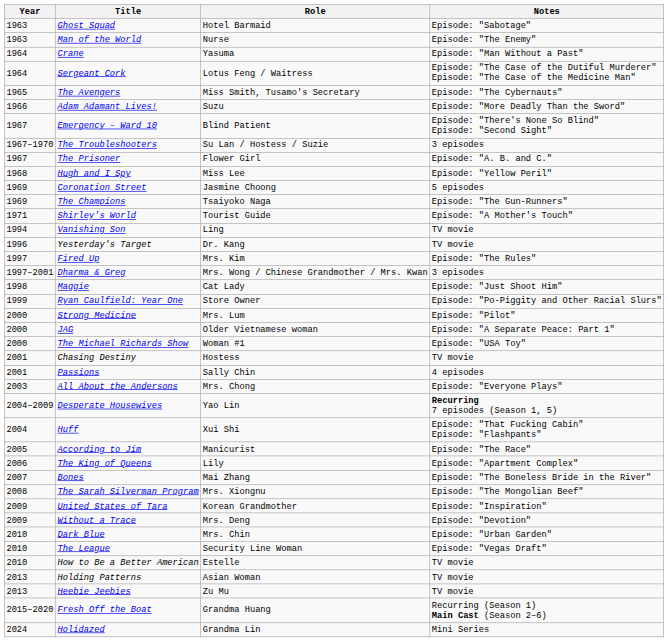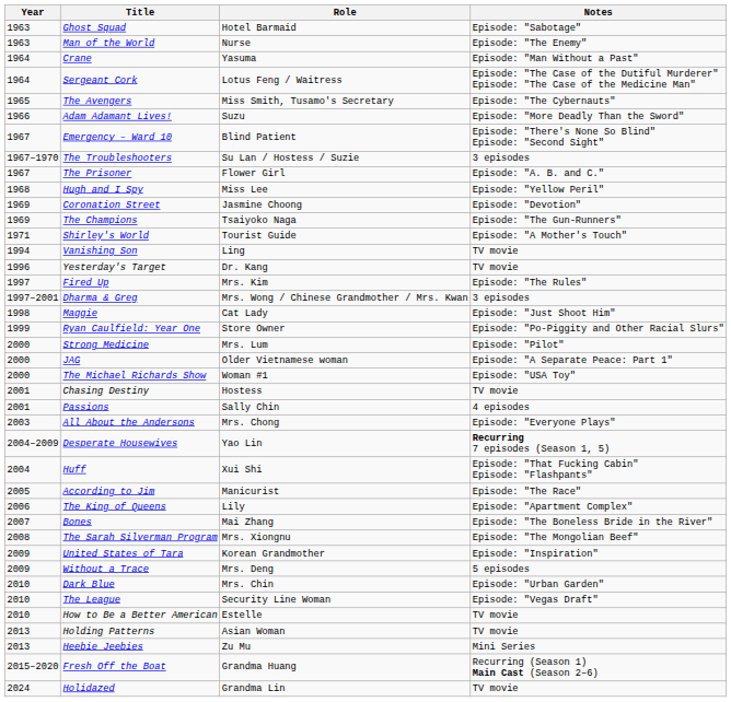 <table class="wikitable sortable">
 <tr>
 <th>Year</th>
 <th>Title</th>
 <th>Role</th>
 <th class="unsortable">Notes</th>
 </tr>
 <tr>
 <td>1963</td>
 <td><em><a href='#'>Ghost Squad</a></em></td>
 <td>Hotel Barmaid</td>
 <td>Episode: "Sabotage"</td>
 </tr>
 <tr>
 <td>1963</td>
 <td><em><a href='#'>Man of the World</a></em></td>
 <td>Nurse</td>
 <td>Episode: "The Enemy"</td>
 </tr>
 <tr>
 <td>1964</td>
 <td><em><a href='#'>Crane</a></em></td>
 <td>Yasuma</td>
 <td>Episode: "Man Without a Past"</td>
 </tr>
 <tr>
 <td>1964</td>
 <td><em><a href='#'>Sergeant Cork</a></em></td>
 <td>Lotus Feng / Waitress</td>
 <td>Episode: "The Case of the Dutiful Murderer"<br>Episode: "The Case of the Medicine Man"</td>
 </tr>
 <tr>
 <td>1965</td>
 <td><em><a href='#'>The Avengers</a></em></td>
 <td>Miss Smith, Tusamo's Secretary</td>
 <td>Episode: "The Cybernauts"</td>
 </tr>
 <tr>
 <td>1966</td>
 <td><em><a href='#'>Adam Adamant Lives!</a></em></td>
 <td>Suzu</td>
 <td>Episode: "More Deadly Than the Sword"</td>
 </tr>
 <tr>
 <td>1967</td>
 <td><em><a href='#'>Emergency – Ward 10</a></em></td>
 <td>Blind Patient</td>
 <td>Episode: "There's None So Blind"<br>Episode: "Second Sight"</td>
 </tr>
 <tr>
 <td>1967–1970</td>
 <td><em><a href='#'>The Troubleshooters</a></em></td>
 <td>Su Lan / Hostess / Suzie</td>
 <td>3 episodes</td>
 </tr>
 <tr>
 <td>1967</td>
 <td><em><a href='#'>The Prisoner</a></em></td>
 <td>Flower Girl</td>
 <td>Episode: "A. B. and C."</td>
 </tr>
 <tr>
 <td>1968</td>
 <td><em><a href='#'>Hugh and I Spy</a></em></td>
 <td>Miss Lee</td>
 <td>Episode: "Yellow Peril"</td>
 </tr>
 <tr>
 <td>1969</td>
 <td><em><a href='#'>Coronation Street</a></em></td>
 <td>Jasmine Choong</td>
-<td>5 episodes</td>
+<td>Episode: "Devotion"</td>
 </tr>
 <tr>
 <td>1969</td>
 <td><em><a href='#'>The Champions</a></em></td>
 <td>Tsaiyoko Naga</td>
 <td>Episode: "The Gun-Runners"</td>
 </tr>
 <tr>
 <td>1971</td>
 <td><em><a href='#'>Shirley's World</a></em></td>
 <td>Tourist Guide</td>
 <td>Episode: "A Mother's Touch"</td>
 </tr>
 <tr>
 <td>1994</td>
 <td><em><a href='#'>Vanishing Son</a></em></td>
 <td>Ling</td>
 <td>TV movie</td>
 </tr>
 <tr>
 <td>1996</td>
 <td><em>Yesterday's Target</em></td>
 <td>Dr. Kang</td>
 <td>TV movie</td>
 </tr>
 <tr>
 <td>1997</td>
 <td><em><a href='#'>Fired Up</a></em></td>
 <td>Mrs. Kim</td>
 <td>Episode: "The Rules"</td>
 </tr>
 <tr>
 <td>1997–2001</td>
 <td><em><a href='#'>Dharma & Greg</a></em></td>
 <td>Mrs. Wong / Chinese Grandmother / Mrs. Kwan</td>
 <td>3 episodes</td>
 </tr>
 <tr>
 <td>1998</td>
 <td><em><a href='#'>Maggie</a></em></td>
 <td>Cat Lady</td>
 <td>Episode: "Just Shoot Him"</td>
 </tr>
 <tr>
 <td>1999</td>
 <td><em><a href='#'>Ryan Caulfield: Year One</a></em></td>
 <td>Store Owner</td>
 <td>Episode: "Po-Piggity and Other Racial Slurs"</td>
 </tr>
 <tr>
 <td>2000</td>
 <td><em><a href='#'>Strong Medicine</a></em></td>
 <td>Mrs. Lum</td>
 <td>Episode: "Pilot"</td>
 </tr>
 <tr>
 <td>2000</td>
 <td><em><a href='#'>JAG</a></em></td>
 <td>Older Vietnamese woman</td>
 <td>Episode: "A Separate Peace: Part 1"</td>
 </tr>
 <tr>
 <td>2000</td>
 <td><em><a href='#'>The Michael Richards Show</a></em></td>
 <td>Woman #1</td>
 <td>Episode: "USA Toy"</td>
 </tr>
 <tr>
 <td>2001</td>
 <td><em>Chasing Destiny</em></td>
 <td>Hostess</td>
 <td>TV movie</td>
 </tr>
 <tr>
 <td>2001</td>
 <td><em><a href='#'>Passions</a></em></td>
 <td>Sally Chin</td>
 <td>4 episodes</td>
 </tr>
 <tr>
 <td>2003</td>
 <td><em><a href='#'>All About the Andersons</a></em></td>
 <td>Mrs. Chong</td>
 <td>Episode: "Everyone Plays"</td>
 </tr>
 <tr>
 <td>2004–2009</td>
 <td><em><a href='#'>Desperate Housewives</a></em></td>
 <td>Yao Lin</td>
 <td><strong>Recurring</strong><br>7 episodes (Season 1, 5)</td>
 </tr>
 <tr>
 <td>2004</td>
 <td><em><a href='#'>Huff</a></em></td>
 <td>Xui Shi</td>
 <td>Episode: "That Fucking Cabin"<br>Episode: "Flashpants"</td>
 </tr>
 <tr>
 <td>2005</td>
 <td><em><a href='#'>According to Jim</a></em></td>
 <td>Manicurist</td>
 <td>Episode: "The Race"</td>
 </tr>
 <tr>
 <td>2006</td>
 <td><em><a href='#'>The King of Queens</a></em></td>
 <td>Lily</td>
 <td>Episode: "Apartment Complex"</td>
 </tr>
 <tr>
 <td>2007</td>
 <td><em><a href='#'>Bones</a></em></td>
 <td>Mai Zhang</td>
 <td>Episode: "The Boneless Bride in the River"</td>
 </tr>
 <tr>
 <td>2008</td>
 <td><em><a href='#'>The Sarah Silverman Program</a></em></td>
 <td>Mrs. Xiongnu</td>
 <td>Episode: "The Mongolian Beef"</td>
 </tr>
 <tr>
 <td>2009</td>
 <td><em><a href='#'>United States of Tara</a></em></td>
 <td>Korean Grandmother</td>
 <td>Episode: "Inspiration"</td>
 </tr>
 <tr>
 <td>2009</td>
 <td><em><a href='#'>Without a Trace</a></em></td>
 <td>Mrs. Deng</td>
-<td>Episode: "Devotion"</td>
+<td>5 episodes</td>
 </tr>
 <tr>
 <td>2010</td>
 <td><em><a href='#'>Dark Blue</a></em></td>
 <td>Mrs. Chin</td>
 <td>Episode: "Urban Garden"</td>
 </tr>
 <tr>
 <td>2010</td>
 <td><em><a href='#'>The League</a></em></td>
 <td>Security Line Woman</td>
 <td>Episode: "Vegas Draft"</td>
 </tr>
 <tr>
 <td>2010</td>
 <td><em>How to Be a Better American</em></td>
 <td>Estelle</td>
 <td>TV movie</td>
 </tr>
 <tr>
 <td>2013</td>
 <td><em>Holding Patterns</em></td>
 <td>Asian Woman</td>
 <td>TV movie</td>
 </tr>
 <tr>
 <td>2013</td>
 <td><em><a href='#'>Heebie Jeebies</a></em></td>
 <td>Zu Mu</td>
-<td>TV movie</td>
+<td>Mini Series</td>
 </tr>
 <tr>
 <td>2015–2020</td>
 <td><em><a href='#'>Fresh Off the Boat</a></em></td>
 <td>Grandma Huang</td>
 <td>Recurring (Season 1)<br><strong>Main Cast</strong> (Season 2–6)</td>
 </tr>
 <tr>
 <td>2024</td>
 <td><em><a href='#'>Holidazed</a></em></td>
 <td>Grandma Lin</td>
-<td>Mini Series</td>
+<td>TV movie</td>
 </tr>
 </table>
